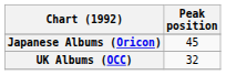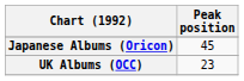 <table class="wikitable sortable plainrowheaders" style="text-align:center;">
 <tr>
 <th scope="col">Chart (1992)</th>
 <th scope="col">Peak<br> position</th>
 </tr>
 <tr>
 </tr>
 <tr>
 </tr>
 <tr>
 <th scope="row">Japanese Albums (<a href='#'>Oricon</a>)</th>
 <td>45</td>
 </tr>
 <tr>
 </tr>
 <tr>
 <th scope="row">UK Albums (<a href='#'>OCC</a>)</th>
-<td>32</td>
+<td>23</td>
 </tr>
 <tr>
 </tr>
 </table>
